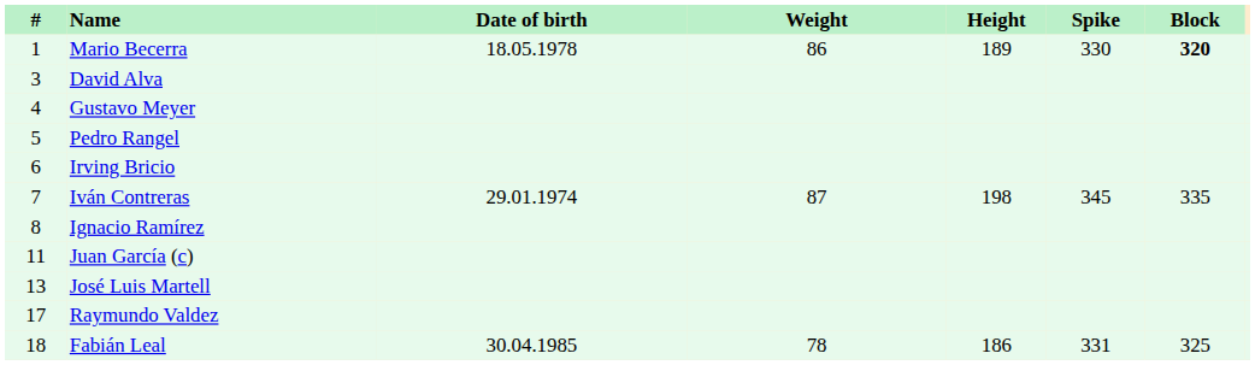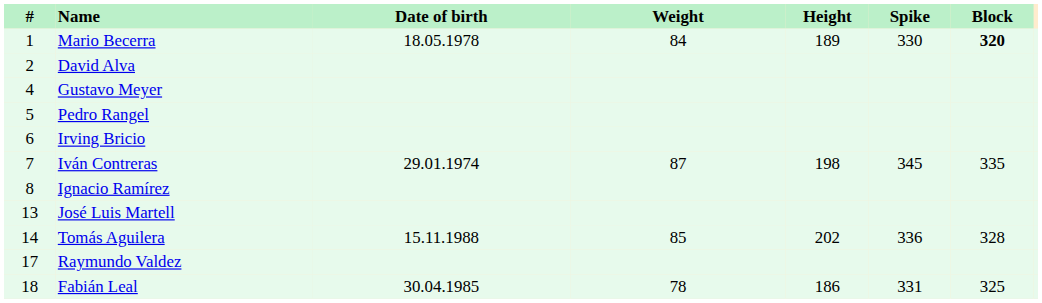 <table border=0 cellpadding=2 cellspacing=0  |- bgcolor=#FFECCE style="text-align:center; font-size:90%;" width=100%>
 <tr bgcolor=#BBF0C9>
 <th width=5%>#</th>
 <th width=25% align=left>Name</th>
 <th width=25%>Date of birth</th>
 <th width=21%>Weight</th>
 <th width=8%>Height</th>
 <th width=8%>Spike</th>
 <th width=8%>Block</th>
 </tr>
 <tr bgcolor=#E7FAEC>
 <td>1</td>
 <td align=left><a href='#'>Mario Becerra</a></td>
 <td>18.05.1978</td>
-<td>86</td>
+<td>84</td>
 <td>189</td>
 <td>330</td>
 <td><strong>320</strong></td>
 <td></td>
 </tr>
 <tr bgcolor=#E7FAEC>
-<td>3</td>
+<td>2</td>
 <td align=left><a href='#'>David Alva</a></td>
 <td></td>
 <td></td>
 <td></td>
 <td></td>
 <td></td>
 <td></td>
 </tr>
 <tr bgcolor=#E7FAEC>
 <td>4</td>
 <td align=left><a href='#'>Gustavo Meyer</a></td>
 <td></td>
 <td></td>
 <td></td>
 <td></td>
 <td></td>
 <td></td>
 </tr>
 <tr bgcolor=#E7FAEC>
 <td>5</td>
 <td align=left><a href='#'>Pedro Rangel</a></td>
 <td></td>
 <td></td>
 <td></td>
 <td></td>
 <td></td>
 <td></td>
 </tr>
 <tr bgcolor=#E7FAEC>
 <td>6</td>
 <td align=left><a href='#'>Irving Bricio</a></td>
 <td></td>
 <td></td>
 <td></td>
 <td></td>
 <td></td>
 <td></td>
 </tr>
 <tr bgcolor=#E7FAEC>
 <td>7</td>
 <td align=left><a href='#'>Iván Contreras</a></td>
 <td>29.01.1974</td>
 <td>87</td>
 <td>198</td>
 <td>345</td>
 <td>335</td>
 <td></td>
 </tr>
 <tr bgcolor=#E7FAEC>
 <td>8</td>
 <td align=left><a href='#'>Ignacio Ramírez</a></td>
 <td></td>
 <td></td>
 <td></td>
 <td></td>
 <td></td>
 <td></td>
 </tr>
 <tr bgcolor=#E7FAEC>
-<td>11</td>
-<td align=left><a href='#'>Juan García</a> (<a href='#'>c</a>)</td>
+<td>13</td>
+<td align=left><a href='#'>José Luis Martell</a></td>
 <td></td>
 <td></td>
 <td></td>
 <td></td>
 <td></td>
 <td></td>
 </tr>
 <tr bgcolor=#E7FAEC>
-<td>13</td>
-<td align=left><a href='#'>José Luis Martell</a></td>
-<td></td>
-<td></td>
-<td></td>
-<td></td>
-<td></td>
+<td>14</td>
+<td align=left><a href='#'>Tomás Aguilera</a></td>
+<td>15.11.1988</td>
+<td>85</td>
+<td>202</td>
+<td>336</td>
+<td>328</td>
 <td></td>
 </tr>
 <tr bgcolor=#E7FAEC>
 <td>17</td>
 <td align=left><a href='#'>Raymundo Valdez</a></td>
 <td></td>
 <td></td>
 <td></td>
 <td></td>
 <td></td>
 <td></td>
 </tr>
 <tr bgcolor=#E7FAEC>
 <td>18</td>
 <td align=left><a href='#'>Fabián Leal</a></td>
 <td>30.04.1985</td>
 <td>78</td>
 <td>186</td>
 <td>331</td>
 <td>325</td>
 <td></td>
 </tr>
 </table>
